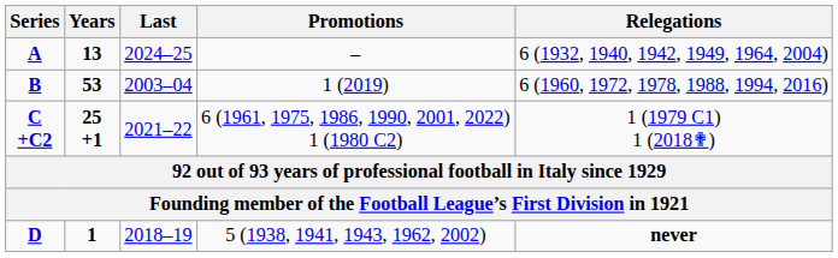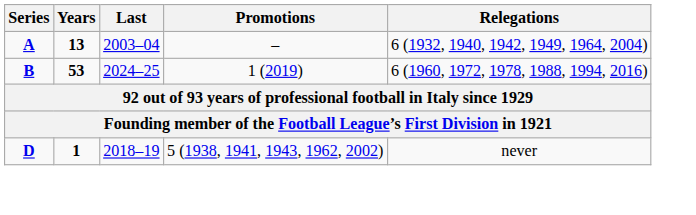 <table class="wikitable sortable" style="font-size:90%; text-align: center;">
 <tr>
 <th>Series</th>
 <th>Years</th>
 <th>Last</th>
 <th>Promotions</th>
 <th>Relegations</th>
 </tr>
 <tr>
 <td align=center><strong><a href='#'>A</a></strong></td>
 <td><strong>13</strong></td>
-<td><a href='#'>2024–25</a></td>
+<td><a href='#'>2003–04</a></td>
 <td>–</td>
 <td> 6 (<a href='#'>1932</a>, <a href='#'>1940</a>, <a href='#'>1942</a>, <a href='#'>1949</a>, <a href='#'>1964</a>, <a href='#'>2004</a>)</td>
 </tr>
 <tr>
 <td align=center><strong><a href='#'>B</a></strong></td>
 <td><strong>53</strong></td>
-<td><a href='#'>2003–04</a></td>
+<td><a href='#'>2024–25</a></td>
 <td> 1 (<a href='#'>2019</a>)</td>
 <td> 6 (<a href='#'>1960</a>, <a href='#'>1972</a>, <a href='#'>1978</a>, <a href='#'>1988</a>, <a href='#'>1994</a>, <a href='#'>2016</a>)</td>
-</tr>
-<tr>
-<td align=center><strong><a href='#'>C</a><br><a href='#'>+C2</a></strong></td>
-<td><strong>25<br>+1</strong></td>
-<td><a href='#'>2021–22</a></td>
-<td> 6 (<a href='#'>1961</a>, <a href='#'>1975</a>, <a href='#'>1986</a>, <a href='#'>1990</a>, <a href='#'>2001</a>, <a href='#'>2022</a>)<br> 1 (<a href='#'>1980 C2</a>)</td>
-<td> 1 (<a href='#'>1979 C1</a>)<br> 1 (<a href='#'>2018✟</a>)</td>
 </tr>
 <tr>
 <th colspan=5>92 out of 93 years of professional football in Italy since 1929</th>
 </tr>
 <tr>
 <th colspan=5>Founding member of the <a href='#'>Football League</a>’s <a href='#'>First Division</a> in 1921</th>
 </tr>
 <tr>
 <td align=center><strong><a href='#'>D</a></strong></td>
 <td><strong>1</strong></td>
 <td><a href='#'>2018–19</a></td>
 <td> 5 (<a href='#'>1938</a>, <a href='#'>1941</a>, <a href='#'>1943</a>, <a href='#'>1962</a>, <a href='#'>2002</a>)</td>
-<td><strong>never</strong></td>
+<td>never</td>
 </tr>
 </table>
